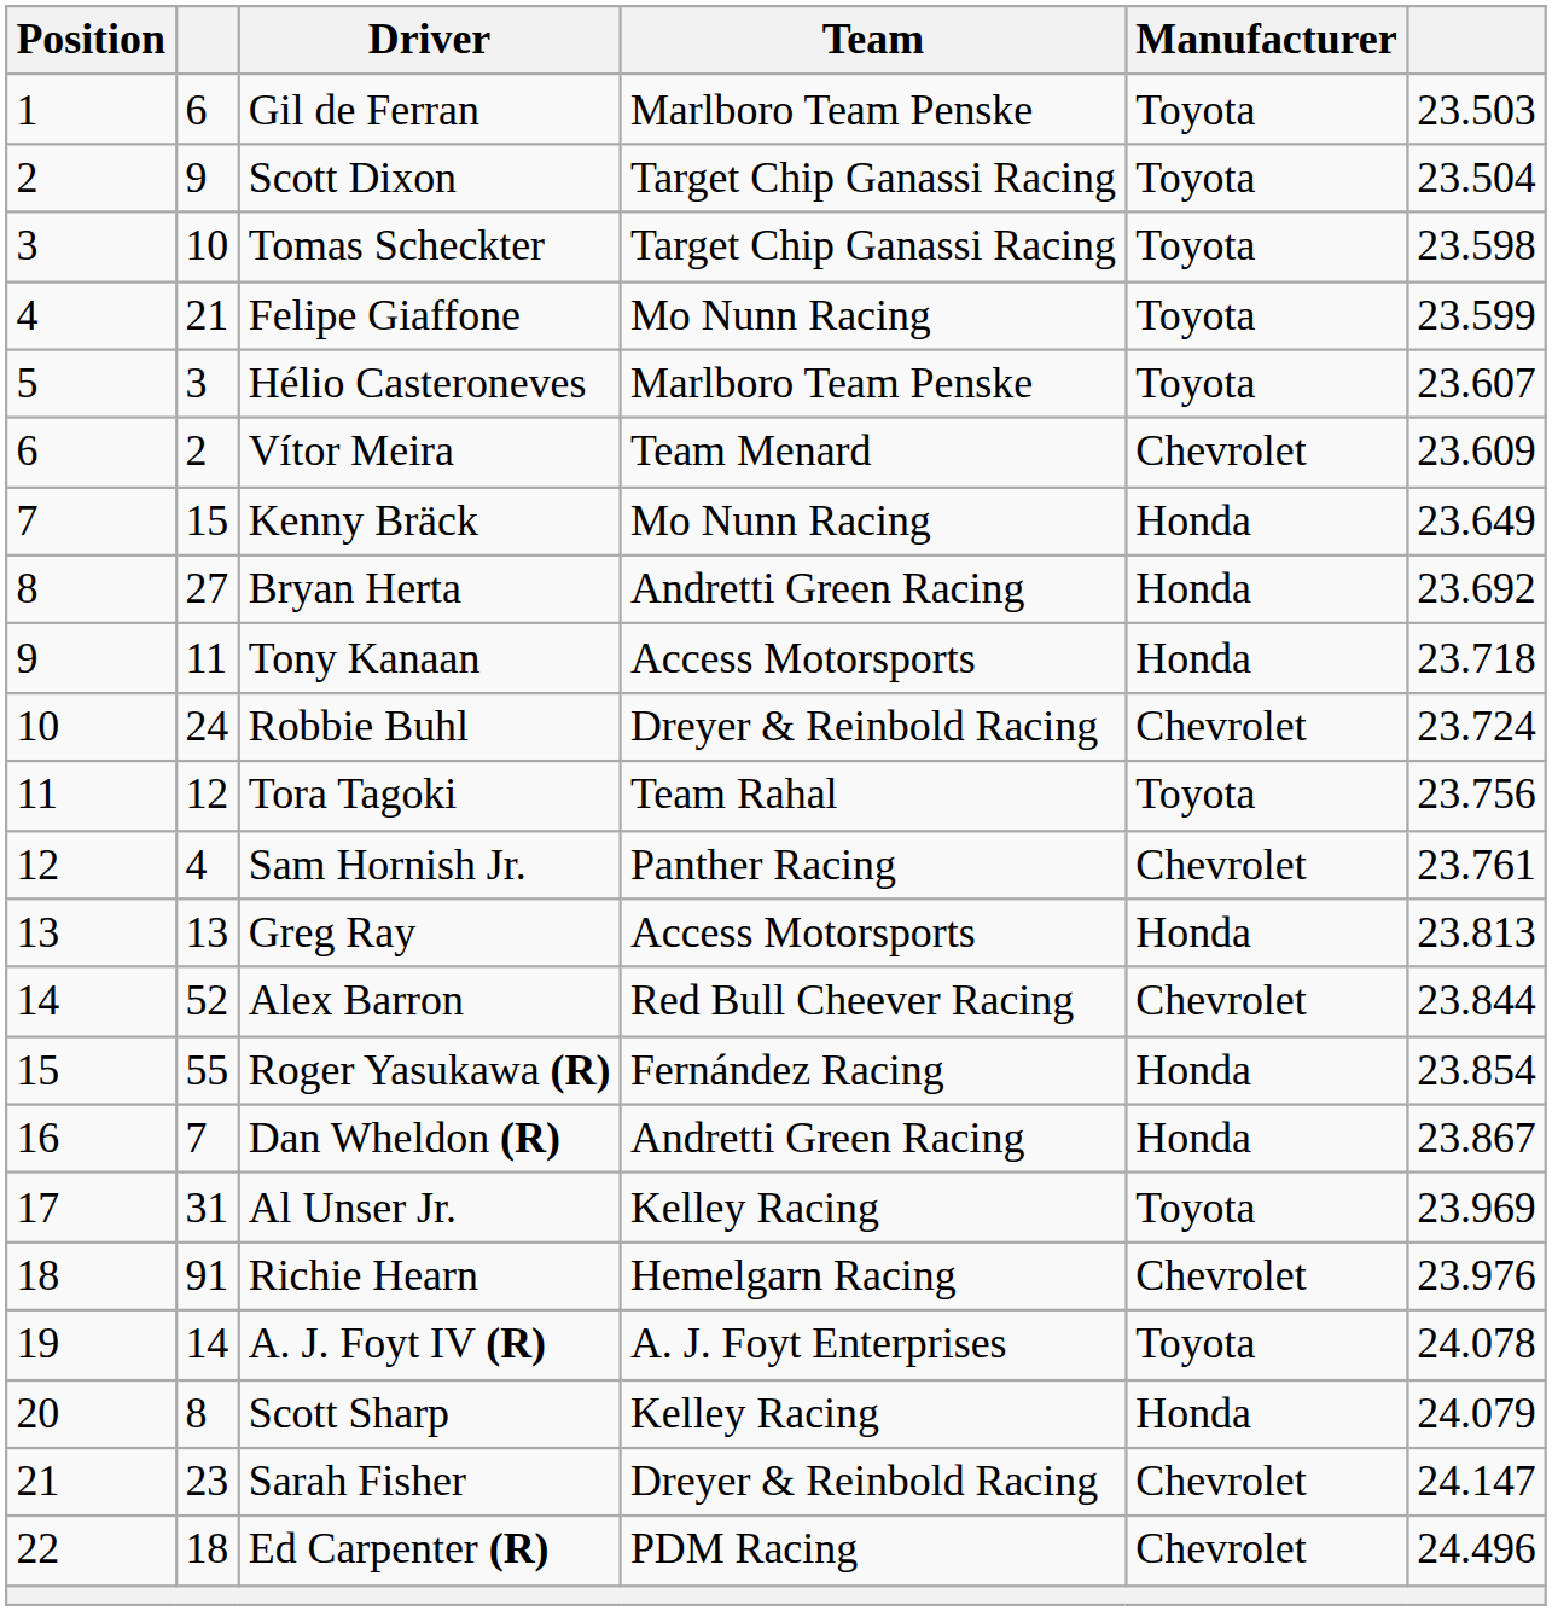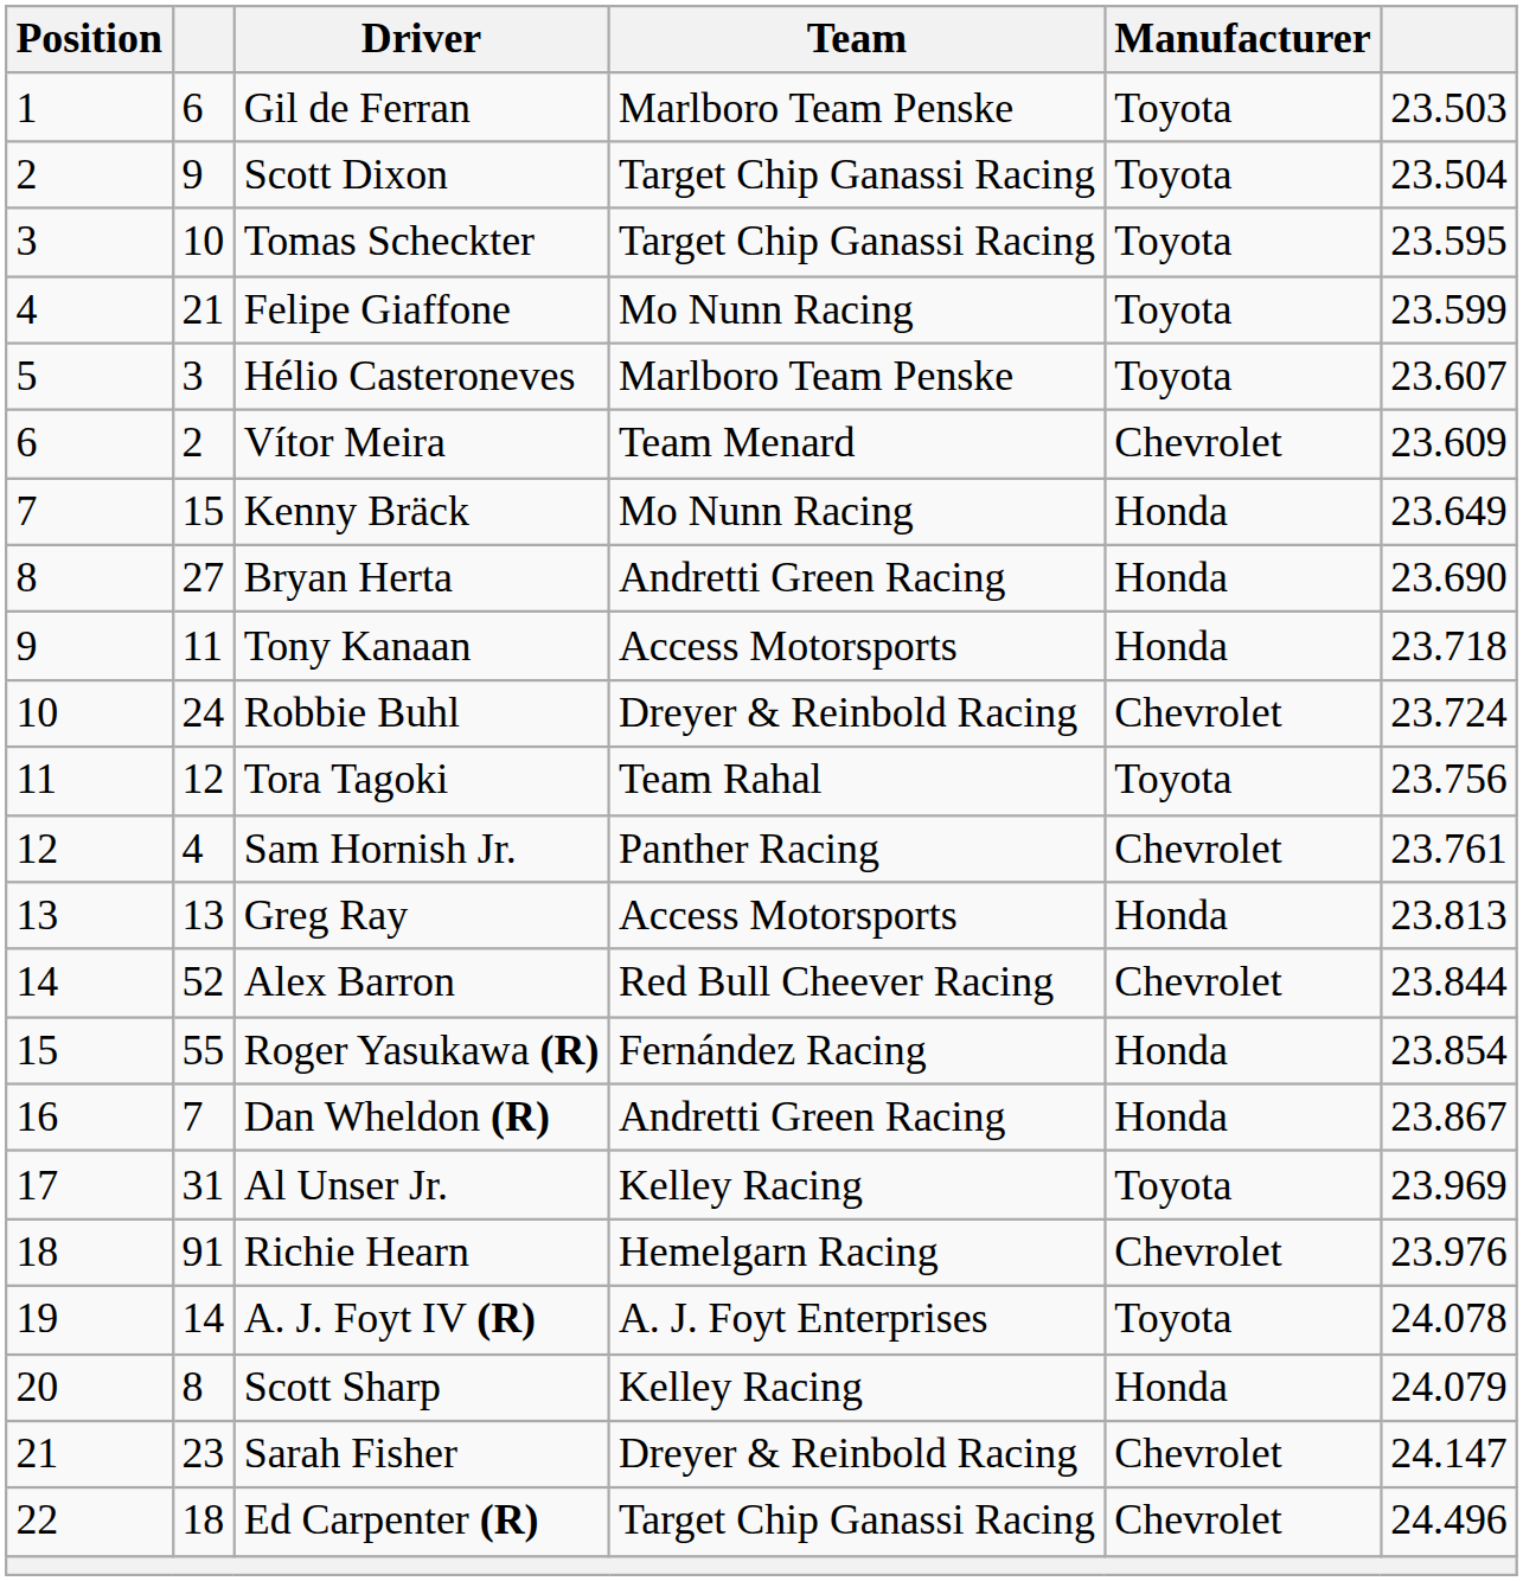 <table class="wikitable">
 <tr>
 <th>Position</th>
 <th></th>
 <th>Driver</th>
 <th>Team</th>
 <th>Manufacturer</th>
 <th></th>
 </tr>
 <tr>
 <td>1</td>
 <td>6</td>
 <td>Gil de Ferran</td>
 <td>Marlboro Team Penske</td>
 <td>Toyota</td>
 <td>23.503</td>
 </tr>
 <tr>
 <td>2</td>
 <td>9</td>
 <td>Scott Dixon</td>
 <td>Target Chip Ganassi Racing</td>
 <td>Toyota</td>
 <td>23.504</td>
 </tr>
 <tr>
 <td>3</td>
 <td>10</td>
 <td>Tomas Scheckter</td>
 <td>Target Chip Ganassi Racing</td>
 <td>Toyota</td>
-<td>23.598</td>
+<td>23.595</td>
 </tr>
 <tr>
 <td>4</td>
 <td>21</td>
 <td>Felipe Giaffone</td>
 <td>Mo Nunn Racing</td>
 <td>Toyota</td>
 <td>23.599</td>
 </tr>
 <tr>
 <td>5</td>
 <td>3</td>
 <td>Hélio Casteroneves</td>
 <td>Marlboro Team Penske</td>
 <td>Toyota</td>
 <td>23.607</td>
 </tr>
 <tr>
 <td>6</td>
 <td>2</td>
 <td>Vítor Meira</td>
 <td>Team Menard</td>
 <td>Chevrolet</td>
 <td>23.609</td>
 </tr>
 <tr>
 <td>7</td>
 <td>15</td>
 <td>Kenny Bräck</td>
 <td>Mo Nunn Racing</td>
 <td>Honda</td>
 <td>23.649</td>
 </tr>
 <tr>
 <td>8</td>
 <td>27</td>
 <td>Bryan Herta</td>
 <td>Andretti Green Racing</td>
 <td>Honda</td>
-<td>23.692</td>
+<td>23.690</td>
 </tr>
 <tr>
 <td>9</td>
 <td>11</td>
 <td>Tony Kanaan</td>
 <td>Access Motorsports</td>
 <td>Honda</td>
 <td>23.718</td>
 </tr>
 <tr>
 <td>10</td>
 <td>24</td>
 <td>Robbie Buhl</td>
 <td>Dreyer & Reinbold Racing</td>
 <td>Chevrolet</td>
 <td>23.724</td>
 </tr>
 <tr>
 <td>11</td>
 <td>12</td>
 <td>Tora Tagoki</td>
 <td>Team Rahal</td>
 <td>Toyota</td>
 <td>23.756</td>
 </tr>
 <tr>
 <td>12</td>
 <td>4</td>
 <td>Sam Hornish Jr.</td>
 <td>Panther Racing</td>
 <td>Chevrolet</td>
 <td>23.761</td>
 </tr>
 <tr>
 <td>13</td>
 <td>13</td>
 <td>Greg Ray</td>
 <td>Access Motorsports</td>
 <td>Honda</td>
 <td>23.813</td>
 </tr>
 <tr>
 <td>14</td>
 <td>52</td>
 <td>Alex Barron</td>
 <td>Red Bull Cheever Racing</td>
 <td>Chevrolet</td>
 <td>23.844</td>
 </tr>
 <tr>
 <td>15</td>
 <td>55</td>
 <td>Roger Yasukawa <strong>(R)</strong></td>
 <td>Fernández Racing</td>
 <td>Honda</td>
 <td>23.854</td>
 </tr>
 <tr>
 <td>16</td>
 <td>7</td>
 <td>Dan Wheldon <strong>(R)</strong></td>
 <td>Andretti Green Racing</td>
 <td>Honda</td>
 <td>23.867</td>
 </tr>
 <tr>
 <td>17</td>
 <td>31</td>
 <td>Al Unser Jr.</td>
 <td>Kelley Racing</td>
 <td>Toyota</td>
 <td>23.969</td>
 </tr>
 <tr>
 <td>18</td>
 <td>91</td>
 <td>Richie Hearn</td>
 <td>Hemelgarn Racing</td>
 <td>Chevrolet</td>
 <td>23.976</td>
 </tr>
 <tr>
 <td>19</td>
 <td>14</td>
 <td>A. J. Foyt IV <strong>(R)</strong></td>
 <td>A. J. Foyt Enterprises</td>
 <td>Toyota</td>
 <td>24.078</td>
 </tr>
 <tr>
 <td>20</td>
 <td>8</td>
 <td>Scott Sharp</td>
 <td>Kelley Racing</td>
 <td>Honda</td>
 <td>24.079</td>
 </tr>
 <tr>
 <td>21</td>
 <td>23</td>
 <td>Sarah Fisher</td>
 <td>Dreyer & Reinbold Racing</td>
 <td>Chevrolet</td>
 <td>24.147</td>
 </tr>
 <tr>
 <td>22</td>
 <td>18</td>
 <td>Ed Carpenter <strong>(R)</strong></td>
-<td>PDM Racing</td>
+<td>Target Chip Ganassi Racing</td>
 <td>Chevrolet</td>
 <td>24.496</td>
 </tr>
 <tr>
 <th colspan="6"></th>
 </tr>
 </table>
